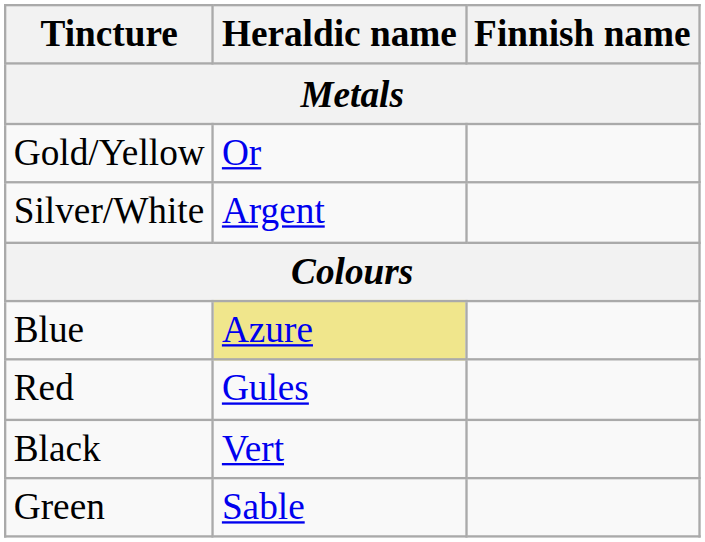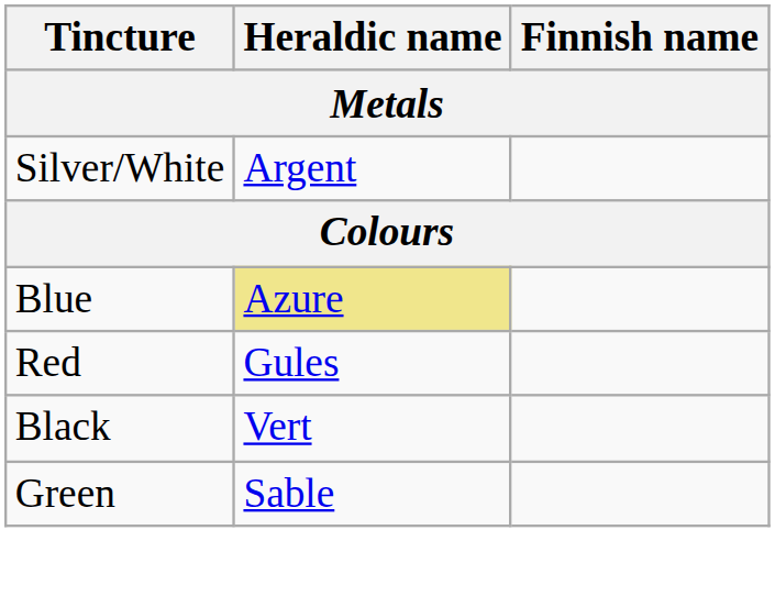 <table class="wikitable">
 <tr>
 <th>Tincture</th>
 <th>Heraldic name</th>
 <th>Finnish name</th>
 </tr>
 <tr>
 <th colspan=3><em>Metals</em></th>
-</tr>
-<tr>
-<td>Gold/Yellow</td>
-<td><a href='#'>Or</a></td>
-<td></td>
 </tr>
 <tr>
 <td>Silver/White</td>
 <td><a href='#'>Argent</a></td>
 <td></td>
 </tr>
 <tr>
 <th colspan=3><em>Colours</em></th>
 </tr>
 <tr>
 <td>Blue</td>
 <td style="background: khaki;"><a href='#'>Azure</a></td>
 <td></td>
 </tr>
 <tr>
 <td>Red</td>
 <td><a href='#'>Gules</a></td>
 <td></td>
 </tr>
 <tr>
 <td>Black</td>
 <td><a href='#'>Vert</a></td>
 <td></td>
 </tr>
 <tr>
 <td>Green</td>
 <td><a href='#'>Sable</a></td>
 <td></td>
 </tr>
 </table>
